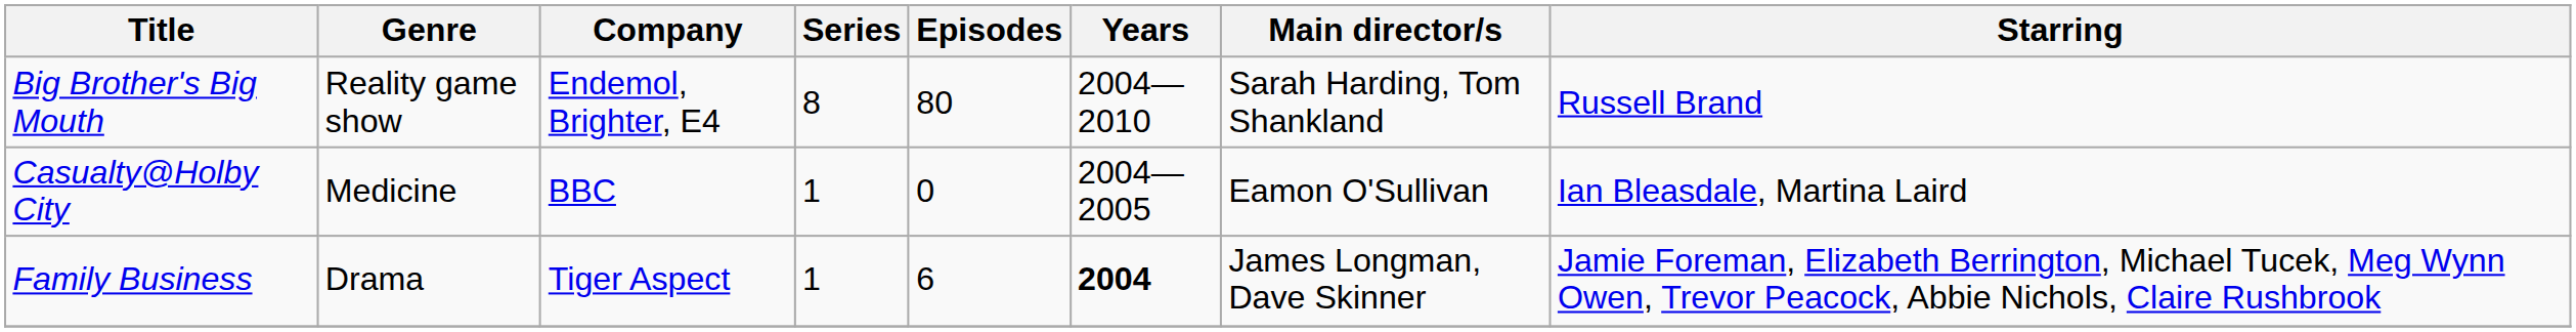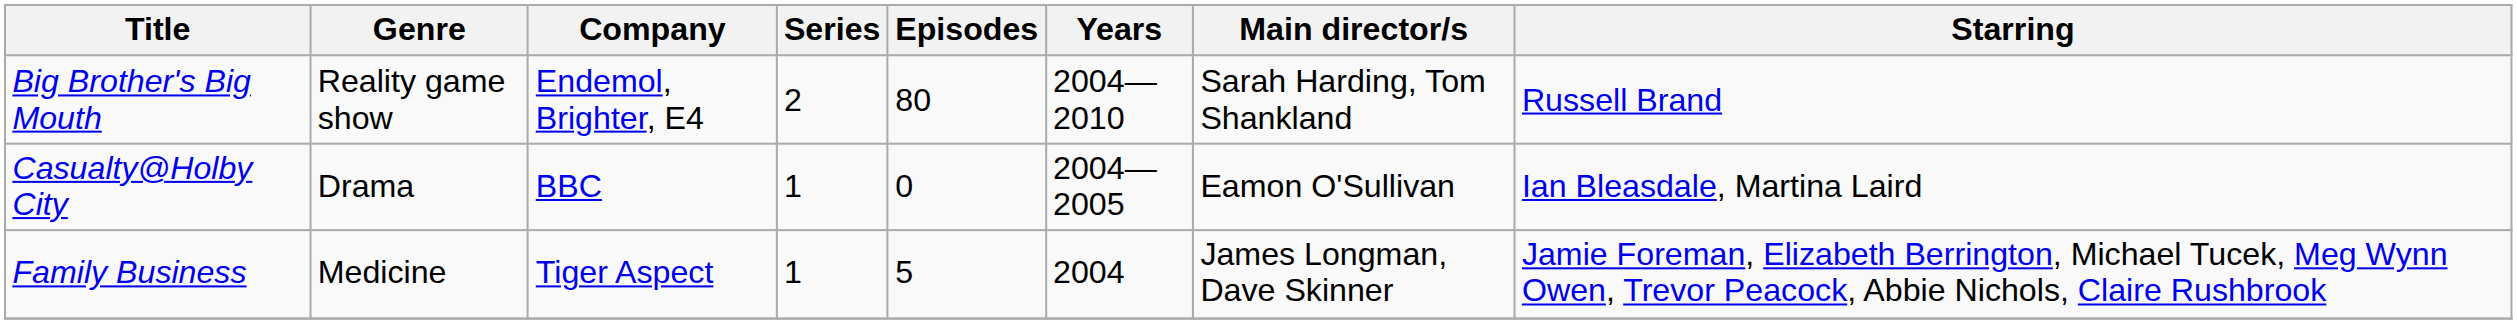 <table class="wikitable unsortable">
 <tr>
 <th>Title</th>
 <th>Genre</th>
 <th>Company</th>
 <th>Series</th>
 <th>Episodes</th>
 <th>Years</th>
 <th>Main director/s</th>
 <th>Starring</th>
 </tr>
 <tr>
 <td><em><a href='#'>Big Brother's Big Mouth</a></em></td>
 <td>Reality game show</td>
 <td><a href='#'>Endemol</a>, <a href='#'>Brighter</a>, E4</td>
-<td>8</td>
+<td>2</td>
 <td>80</td>
 <td>2004—2010</td>
 <td>Sarah Harding, Tom Shankland</td>
 <td><a href='#'>Russell Brand</a></td>
 </tr>
 <tr>
 <td><em><a href='#'>Casualty@Holby City</a></em></td>
-<td>Medicine</td>
+<td>Drama</td>
 <td><a href='#'>BBC</a></td>
 <td>1</td>
 <td>0</td>
 <td>2004—2005</td>
 <td>Eamon O'Sullivan</td>
 <td><a href='#'>Ian Bleasdale</a>, Martina Laird</td>
 </tr>
 <tr>
 <td><em><a href='#'>Family Business</a></em></td>
-<td>Drama</td>
+<td>Medicine</td>
 <td><a href='#'>Tiger Aspect</a></td>
 <td>1</td>
-<td>6</td>
-<td><strong>2004</strong></td>
+<td>5</td>
+<td>2004</td>
 <td>James Longman, Dave Skinner</td>
 <td><a href='#'>Jamie Foreman</a>, <a href='#'>Elizabeth Berrington</a>, Michael Tucek, <a href='#'>Meg Wynn Owen</a>, <a href='#'>Trevor Peacock</a>, Abbie Nichols, <a href='#'>Claire Rushbrook</a></td>
 </tr>
 <tr>
 </tr>
 </table>
